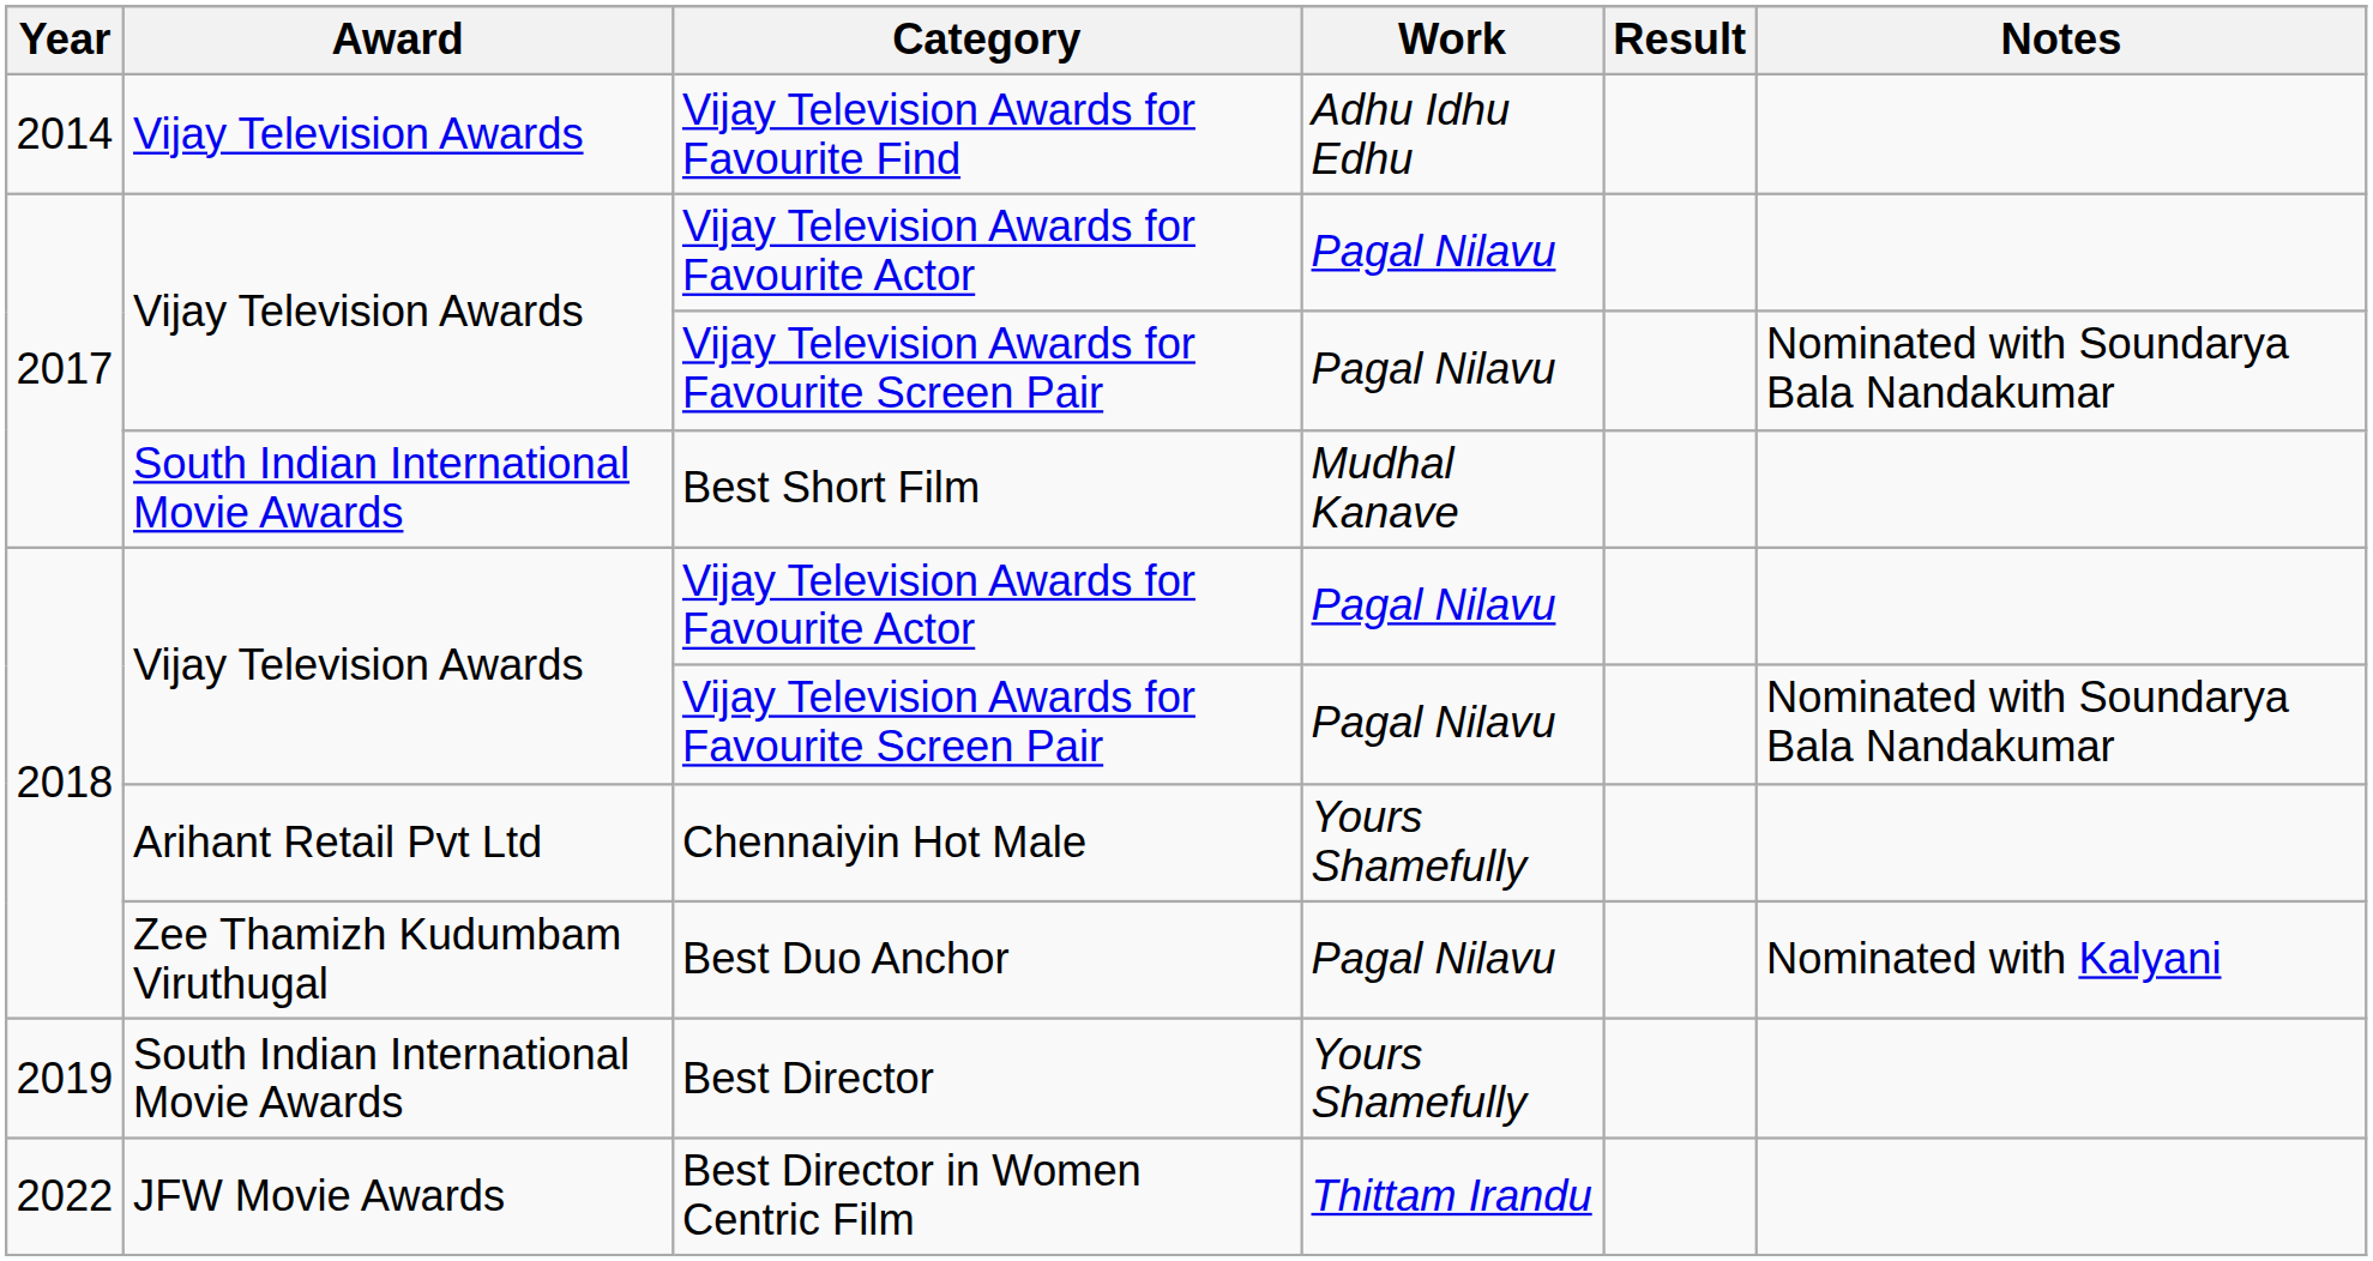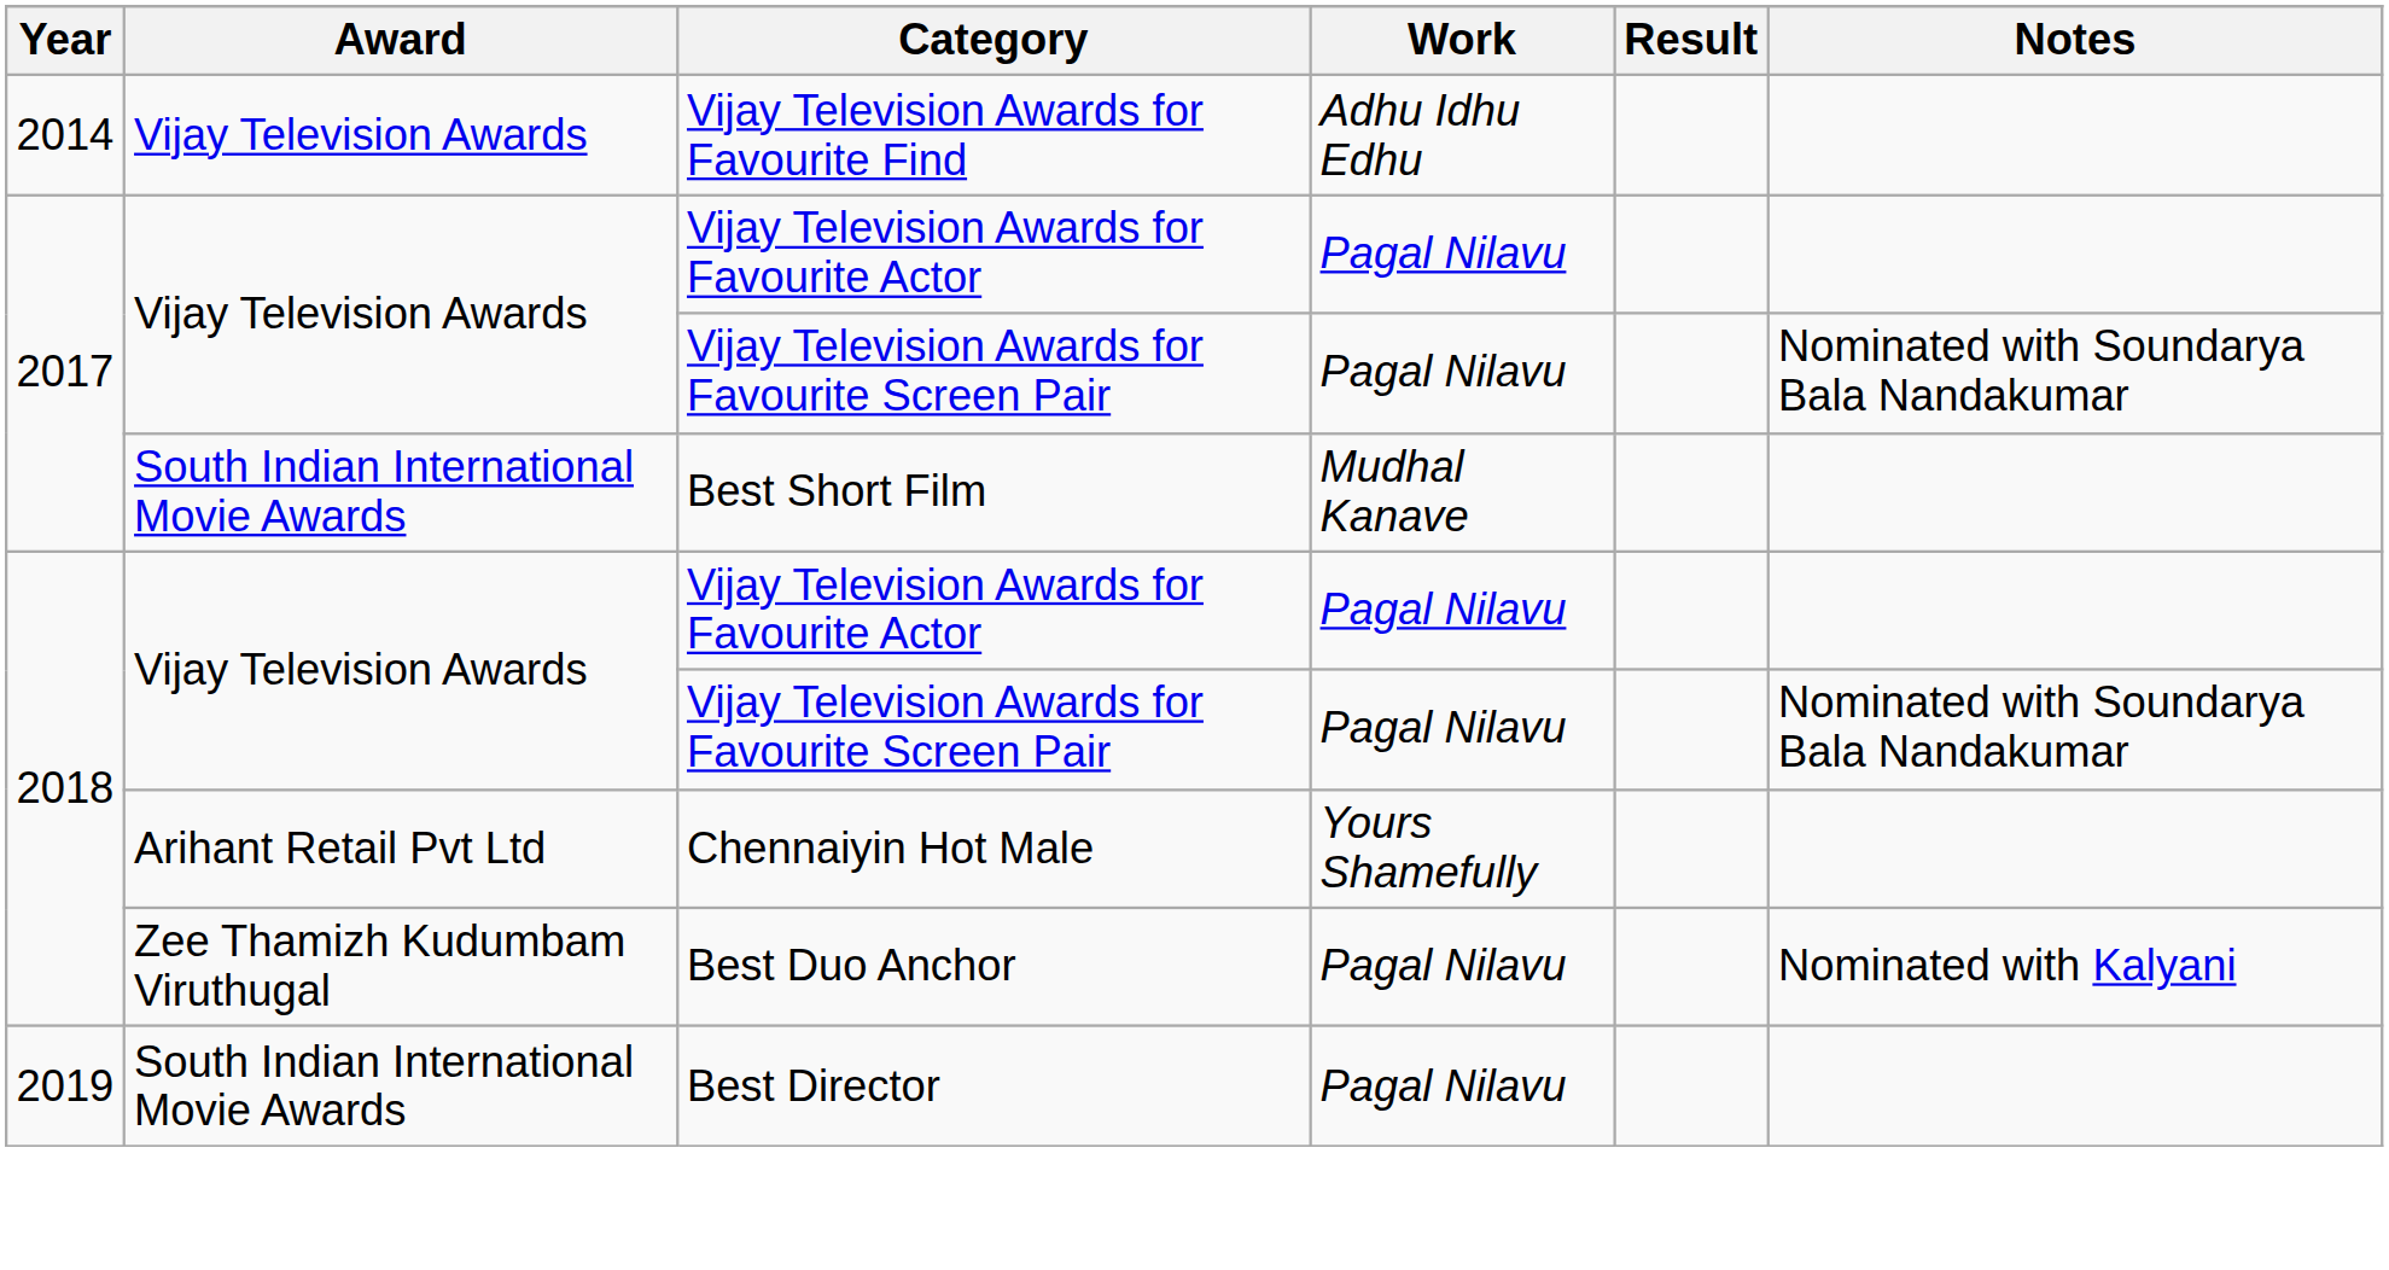 <table class="wikitable sortable">
 <tr style="text-align:center;">
 </tr>
 <tr>
 <th>Year</th>
 <th>Award</th>
 <th>Category</th>
 <th>Work</th>
 <th>Result</th>
 <th>Notes</th>
 </tr>
 <tr>
 <td rowspan="1">2014</td>
 <td rowspan="1"><a href='#'>Vijay Television Awards</a></td>
 <td><a href='#'>Vijay Television Awards for Favourite Find</a></td>
 <td><em>Adhu Idhu Edhu</em></td>
 <td></td>
 <td></td>
 </tr>
 <tr>
 <td rowspan="3">2017</td>
 <td rowspan="2">Vijay Television Awards</td>
 <td><a href='#'>Vijay Television Awards for Favourite Actor</a></td>
 <td><em><a href='#'>Pagal Nilavu</a></em></td>
 <td></td>
 <td></td>
 </tr>
 <tr>
 <td><a href='#'>Vijay Television Awards for Favourite Screen Pair</a></td>
 <td><em>Pagal Nilavu</em></td>
 <td></td>
 <td>Nominated with Soundarya Bala Nandakumar</td>
 </tr>
 <tr>
 <td rowspan="1"><a href='#'>South Indian International Movie Awards</a></td>
 <td>Best Short Film</td>
 <td><em>Mudhal Kanave</em></td>
 <td></td>
 <td></td>
 </tr>
 <tr>
 <td rowspan="4">2018</td>
 <td rowspan="2">Vijay Television Awards</td>
 <td><a href='#'>Vijay Television Awards for Favourite Actor</a></td>
 <td><em><a href='#'>Pagal Nilavu</a></em></td>
 <td></td>
 <td></td>
 </tr>
 <tr>
 <td><a href='#'>Vijay Television Awards for Favourite Screen Pair</a></td>
 <td><em>Pagal Nilavu</em></td>
 <td></td>
 <td>Nominated with Soundarya Bala Nandakumar</td>
 </tr>
 <tr>
 <td rowspan"1">Arihant Retail Pvt Ltd</td>
 <td>Chennaiyin Hot Male</td>
 <td><em>Yours Shamefully</em></td>
 <td></td>
 <td></td>
 </tr>
 <tr>
 <td rowspan="1">Zee Thamizh Kudumbam Viruthugal</td>
 <td>Best Duo Anchor</td>
 <td><em>Pagal Nilavu</em></td>
 <td></td>
 <td>Nominated with <a href='#'>Kalyani</a></td>
 </tr>
 <tr>
 <td rowspan="1">2019</td>
 <td>South Indian International Movie Awards</td>
 <td>Best Director</td>
-<td><em>Yours Shamefully</em></td>
-<td></td>
-</tr>
-<tr>
-<td rowspan="1">2022</td>
-<td>JFW Movie Awards</td>
-<td>Best Director in Women Centric Film</td>
-<td><em><a href='#'>Thittam Irandu</a></em></td>
-<td></td>
+<td><em>Pagal Nilavu</em></td>
 <td></td>
 </tr>
 </table>
